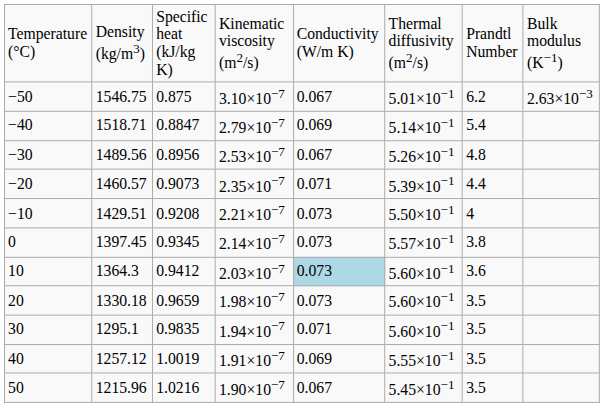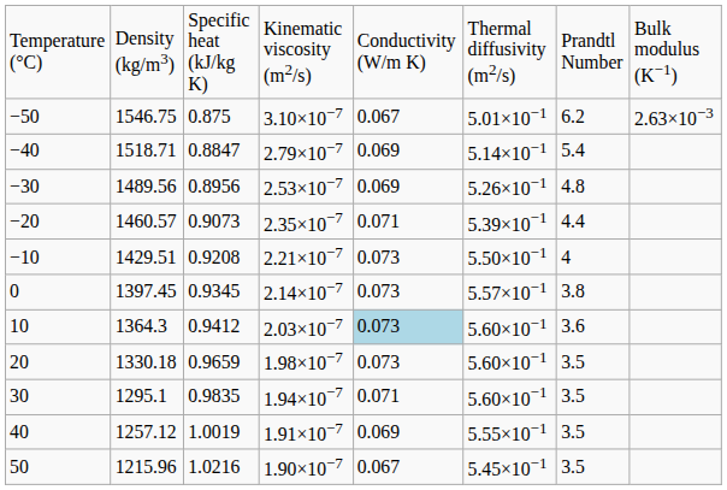 <table class="wikitable mw-collapsible mw-collapsed">
 <tr>
 <td>Temperature (°C)</td>
 <td>Density (kg/m<sup>3</sup>)</td>
 <td>Specific heat (kJ/kg K)</td>
 <td>Kinematic viscosity (m<sup>2</sup>/s)</td>
 <td>Conductivity (W/m K)</td>
 <td>Thermal diffusivity (m<sup>2</sup>/s)</td>
 <td>Prandtl Number</td>
 <td>Bulk modulus (K<sup>−1</sup>)</td>
 </tr>
 <tr>
 <td>−50</td>
 <td>1546.75</td>
 <td>0.875</td>
 <td>3.10×10<sup>−7</sup></td>
 <td>0.067</td>
 <td>5.01×10<sup>−1</sup></td>
 <td>6.2</td>
 <td>2.63×10<sup>−3</sup></td>
 </tr>
 <tr>
 <td>−40</td>
 <td>1518.71</td>
 <td>0.8847</td>
 <td>2.79×10<sup>−7</sup></td>
 <td>0.069</td>
 <td>5.14×10<sup>−1</sup></td>
 <td>5.4</td>
 <td></td>
 </tr>
 <tr>
 <td>−30</td>
 <td>1489.56</td>
 <td>0.8956</td>
 <td>2.53×10<sup>−7</sup></td>
-<td>0.067</td>
+<td>0.069</td>
 <td>5.26×10<sup>−1</sup></td>
 <td>4.8</td>
 <td></td>
 </tr>
 <tr>
 <td>−20</td>
 <td>1460.57</td>
 <td>0.9073</td>
 <td>2.35×10<sup>−7</sup></td>
 <td>0.071</td>
 <td>5.39×10<sup>−1</sup></td>
 <td>4.4</td>
 <td></td>
 </tr>
 <tr>
 <td>−10</td>
 <td>1429.51</td>
 <td>0.9208</td>
 <td>2.21×10<sup>−7</sup></td>
 <td>0.073</td>
 <td>5.50×10<sup>−1</sup></td>
 <td>4</td>
 <td></td>
 </tr>
 <tr>
 <td>0</td>
 <td>1397.45</td>
 <td>0.9345</td>
 <td>2.14×10<sup>−7</sup></td>
 <td>0.073</td>
 <td>5.57×10<sup>−1</sup></td>
 <td>3.8</td>
 <td></td>
 </tr>
 <tr>
 <td>10</td>
 <td>1364.3</td>
 <td>0.9412</td>
 <td>2.03×10<sup>−7</sup></td>
 <td style="background: lightblue;">0.073</td>
 <td>5.60×10<sup>−1</sup></td>
 <td>3.6</td>
 <td></td>
 </tr>
 <tr>
 <td>20</td>
 <td>1330.18</td>
 <td>0.9659</td>
 <td>1.98×10<sup>−7</sup></td>
 <td>0.073</td>
 <td>5.60×10<sup>−1</sup></td>
 <td>3.5</td>
 <td></td>
 </tr>
 <tr>
 <td>30</td>
 <td>1295.1</td>
 <td>0.9835</td>
 <td>1.94×10<sup>−7</sup></td>
 <td>0.071</td>
 <td>5.60×10<sup>−1</sup></td>
 <td>3.5</td>
 <td></td>
 </tr>
 <tr>
 <td>40</td>
 <td>1257.12</td>
 <td>1.0019</td>
 <td>1.91×10<sup>−7</sup></td>
 <td>0.069</td>
 <td>5.55×10<sup>−1</sup></td>
 <td>3.5</td>
 <td></td>
 </tr>
 <tr>
 <td>50</td>
 <td>1215.96</td>
 <td>1.0216</td>
 <td>1.90×10<sup>−7</sup></td>
 <td>0.067</td>
 <td>5.45×10<sup>−1</sup></td>
 <td>3.5</td>
 <td></td>
 </tr>
 </table>
